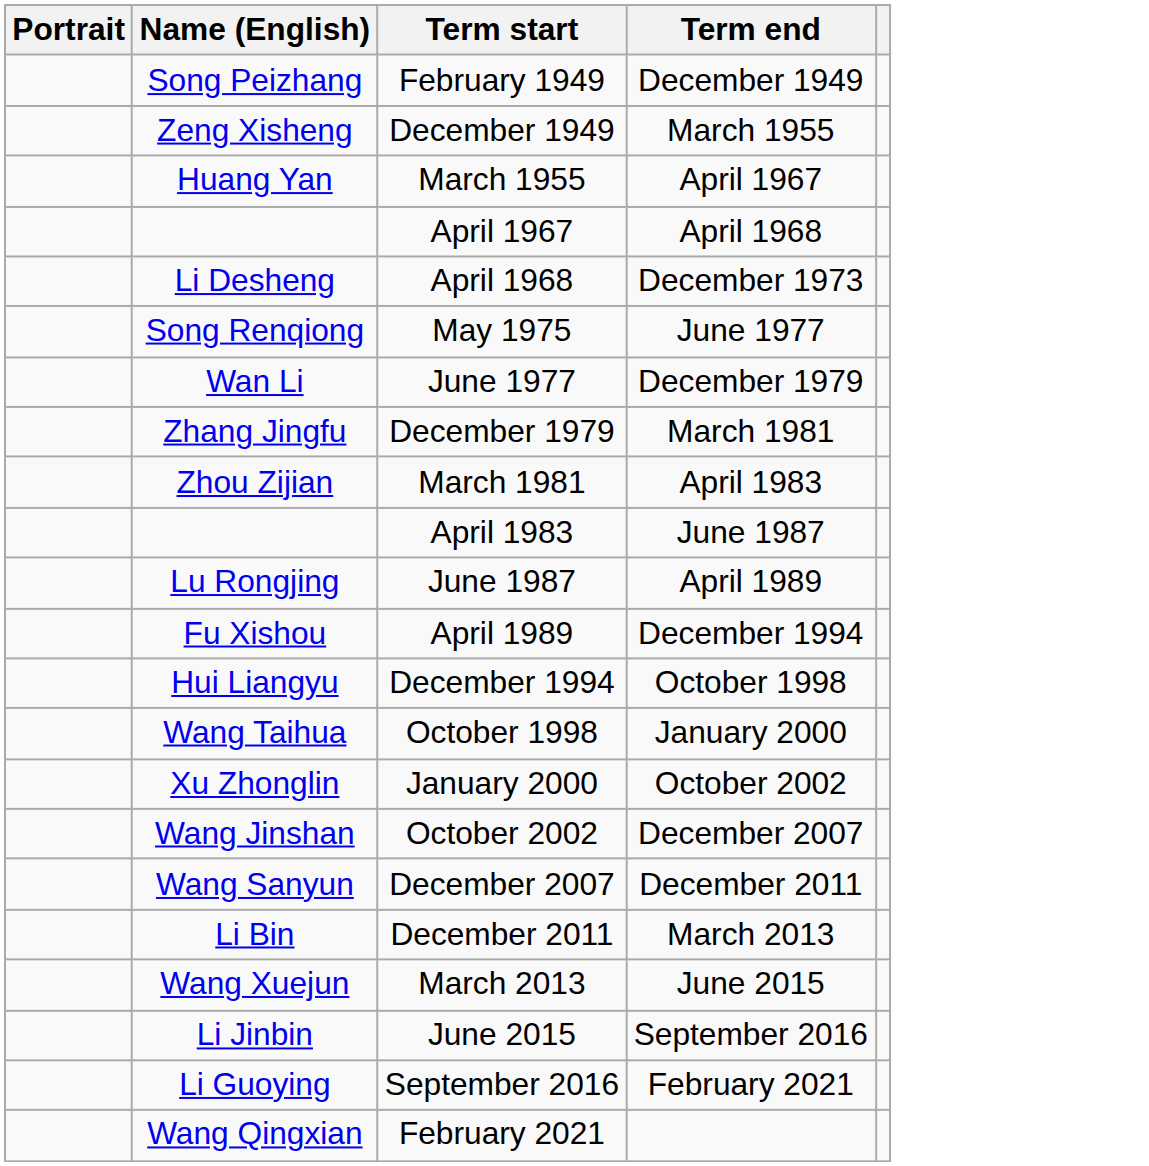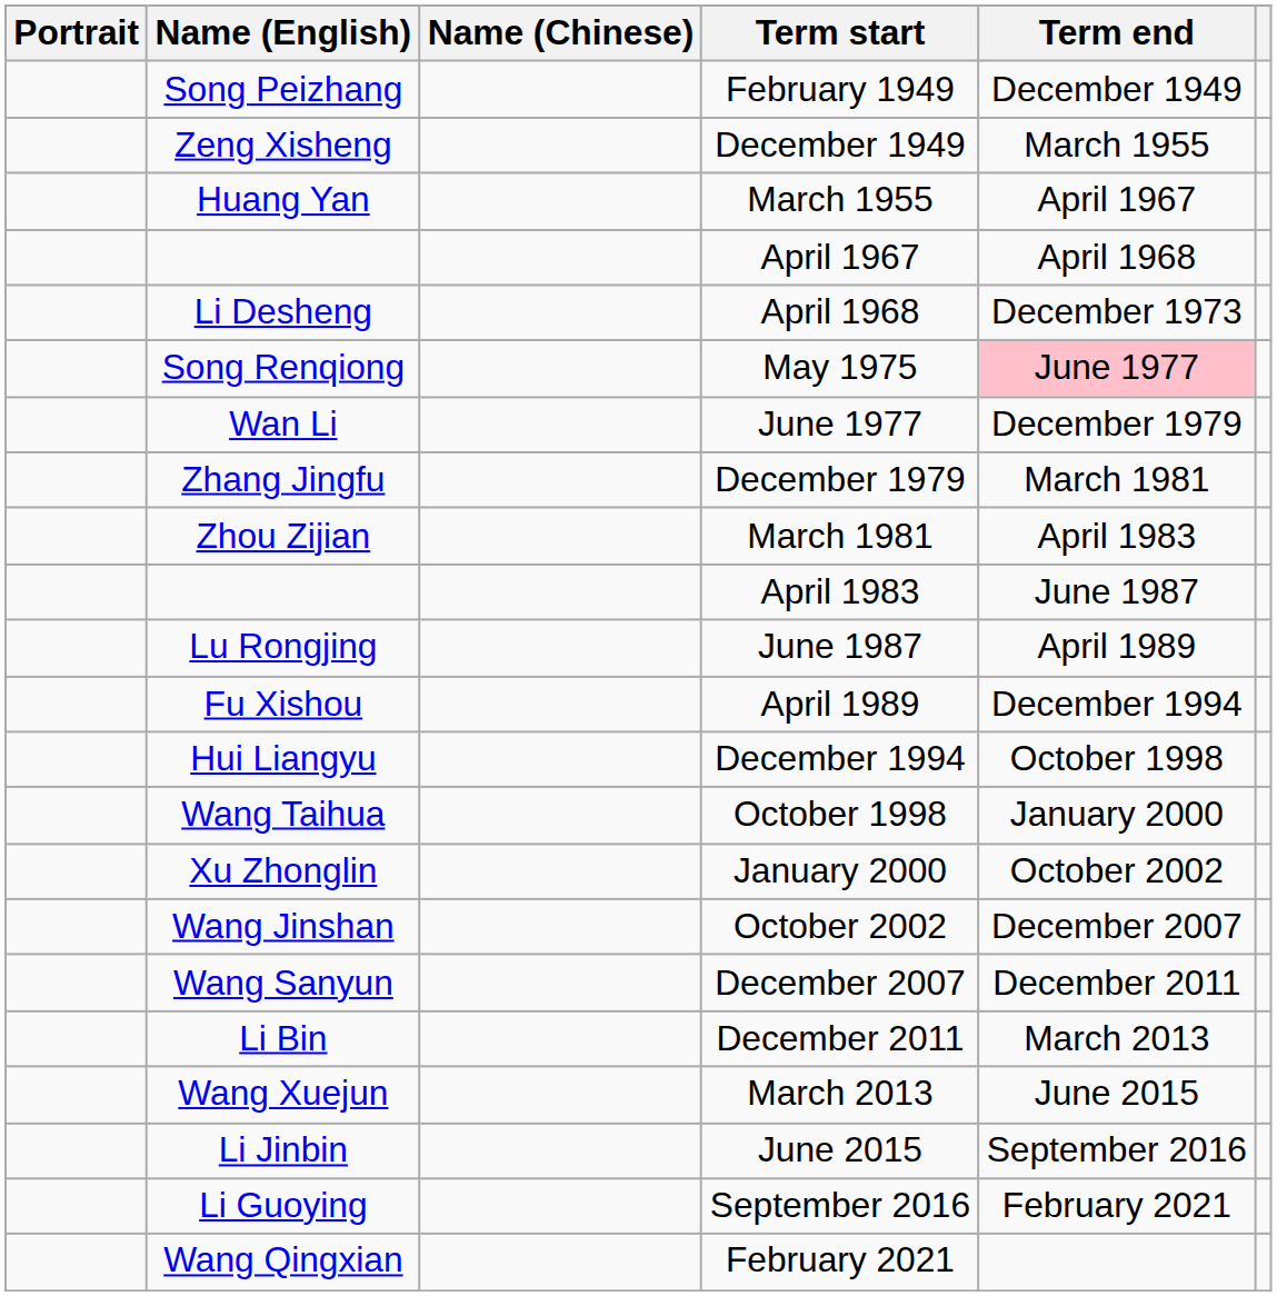 <table class="wikitable" style="text-align:center">
 <tr>
 <th>Portrait</th>
 <th>Name (English)</th>
+<th>Name (Chinese)</th>
 <th>Term start</th>
 <th>Term end</th>
 <th></th>
 </tr>
 <tr>
 <td></td>
 <td><a href='#'>Song Peizhang</a></td>
+<td></td>
 <td>February 1949</td>
 <td>December 1949</td>
 <td></td>
 </tr>
 <tr>
 <td></td>
 <td><a href='#'>Zeng Xisheng</a></td>
+<td></td>
 <td>December 1949</td>
 <td>March 1955</td>
 <td></td>
 </tr>
 <tr>
 <td></td>
 <td><a href='#'>Huang Yan</a></td>
+<td></td>
 <td>March 1955</td>
 <td>April 1967</td>
 <td></td>
 </tr>
 <tr>
+<td></td>
 <td></td>
 <td></td>
 <td>April 1967</td>
 <td>April 1968</td>
 <td></td>
 </tr>
 <tr>
 <td></td>
 <td><a href='#'>Li Desheng</a></td>
+<td></td>
 <td>April 1968</td>
 <td>December 1973</td>
 <td></td>
 </tr>
 <tr>
 <td></td>
 <td><a href='#'>Song Renqiong</a></td>
+<td></td>
 <td>May 1975</td>
-<td>June 1977</td>
+<td style="background: pink;">June 1977</td>
 <td></td>
 </tr>
 <tr>
 <td></td>
 <td><a href='#'>Wan Li</a></td>
+<td></td>
 <td>June 1977</td>
 <td>December 1979</td>
 <td></td>
 </tr>
 <tr>
 <td></td>
 <td><a href='#'>Zhang Jingfu</a></td>
+<td></td>
 <td>December 1979</td>
 <td>March 1981</td>
 <td></td>
 </tr>
 <tr>
 <td></td>
 <td><a href='#'>Zhou Zijian</a></td>
+<td></td>
 <td>March 1981</td>
 <td>April 1983</td>
 <td></td>
 </tr>
 <tr>
+<td></td>
 <td></td>
 <td></td>
 <td>April 1983</td>
 <td>June 1987</td>
 <td></td>
 </tr>
 <tr>
 <td></td>
 <td><a href='#'>Lu Rongjing</a></td>
+<td></td>
 <td>June 1987</td>
 <td>April 1989</td>
 <td></td>
 </tr>
 <tr>
 <td></td>
 <td><a href='#'>Fu Xishou</a></td>
+<td></td>
 <td>April 1989</td>
 <td>December 1994</td>
 <td></td>
 </tr>
 <tr>
 <td></td>
 <td><a href='#'>Hui Liangyu</a></td>
+<td></td>
 <td>December 1994</td>
 <td>October 1998</td>
 <td></td>
 </tr>
 <tr>
 <td></td>
 <td><a href='#'>Wang Taihua</a></td>
+<td></td>
 <td>October 1998</td>
 <td>January 2000</td>
 <td></td>
 </tr>
 <tr>
 <td></td>
 <td><a href='#'>Xu Zhonglin</a></td>
+<td></td>
 <td>January 2000</td>
 <td>October 2002</td>
 <td></td>
 </tr>
 <tr>
 <td></td>
 <td><a href='#'>Wang Jinshan</a></td>
+<td></td>
 <td>October 2002</td>
 <td>December 2007</td>
 <td></td>
 </tr>
 <tr>
 <td></td>
 <td><a href='#'>Wang Sanyun</a></td>
+<td></td>
 <td>December 2007</td>
 <td>December 2011</td>
 <td></td>
 </tr>
 <tr>
 <td></td>
 <td><a href='#'>Li Bin</a></td>
+<td></td>
 <td>December 2011</td>
 <td>March 2013</td>
 <td></td>
 </tr>
 <tr>
 <td></td>
 <td><a href='#'>Wang Xuejun</a></td>
+<td></td>
 <td>March 2013</td>
 <td>June 2015</td>
 <td></td>
 </tr>
 <tr>
 <td></td>
 <td><a href='#'>Li Jinbin</a></td>
+<td></td>
 <td>June 2015</td>
 <td>September 2016</td>
 <td></td>
 </tr>
 <tr>
 <td></td>
 <td><a href='#'>Li Guoying</a></td>
+<td></td>
 <td>September 2016</td>
 <td>February 2021</td>
 <td></td>
 </tr>
 <tr>
 <td></td>
 <td><a href='#'>Wang Qingxian</a></td>
+<td></td>
 <td>February 2021</td>
 <td></td>
 <td></td>
 </tr>
 </table>
